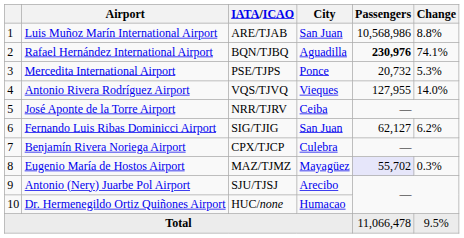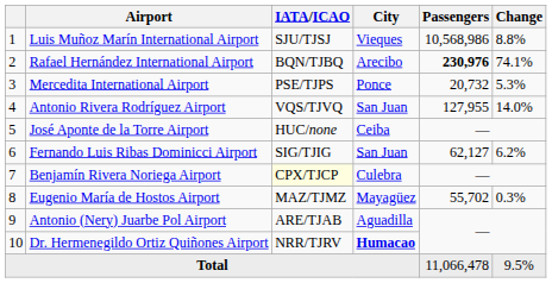 <table class="wikitable sortable">
 <tr>
 <th></th>
 <th>Airport</th>
 <th><a href='#'>IATA</a>/<a href='#'>ICAO</a></th>
 <th>City</th>
 <th>Passengers</th>
 <th>Change</th>
 </tr>
 <tr>
 <td>1</td>
 <td><a href='#'>Luis Muñoz Marín International Airport</a></td>
-<td>ARE/TJAB</td>
-<td><a href='#'>San Juan</a></td>
+<td>SJU/TJSJ</td>
+<td><a href='#'>Vieques</a></td>
 <td align="right">10,568,986</td>
 <td> 8.8%</td>
 </tr>
 <tr>
 <td>2</td>
 <td><a href='#'>Rafael Hernández International Airport</a></td>
 <td>BQN/TJBQ</td>
-<td><a href='#'>Aguadilla</a></td>
+<td><a href='#'>Arecibo</a></td>
 <td align="right"><strong>230,976</strong></td>
 <td> 74.1%</td>
 </tr>
 <tr>
 <td>3</td>
 <td><a href='#'>Mercedita International Airport</a></td>
 <td>PSE/TJPS</td>
 <td><a href='#'>Ponce</a></td>
 <td align="right">20,732</td>
 <td> 5.3%</td>
 </tr>
 <tr>
 <td>4</td>
 <td><a href='#'>Antonio Rivera Rodríguez Airport</a></td>
 <td>VQS/TJVQ</td>
-<td><a href='#'>Vieques</a></td>
+<td><a href='#'>San Juan</a></td>
 <td align="right">127,955</td>
 <td> 14.0%</td>
 </tr>
 <tr>
 <td>5</td>
 <td><a href='#'>José Aponte de la Torre Airport</a></td>
-<td>NRR/TJRV</td>
+<td>HUC/<em>none</em></td>
 <td><a href='#'>Ceiba</a></td>
 <td colspan="2" align="center">—</td>
 </tr>
 <tr>
 <td>6</td>
 <td><a href='#'>Fernando Luis Ribas Dominicci Airport</a></td>
 <td>SIG/TJIG</td>
 <td><a href='#'>San Juan</a></td>
 <td align="right">62,127</td>
 <td> 6.2%</td>
 </tr>
 <tr>
 <td>7</td>
 <td><a href='#'>Benjamín Rivera Noriega Airport</a></td>
-<td>CPX/TJCP</td>
+<td style="background: lightyellow;">CPX/TJCP</td>
 <td><a href='#'>Culebra</a></td>
 <td colspan="2" align="center">—</td>
 </tr>
 <tr>
 <td>8</td>
 <td><a href='#'>Eugenio María de Hostos Airport</a></td>
 <td>MAZ/TJMZ</td>
 <td><a href='#'>Mayagüez</a></td>
-<td align="right" style="background: lavender;">55,702</td>
+<td align="right">55,702</td>
 <td> 0.3%</td>
 </tr>
 <tr>
 <td>9</td>
 <td><a href='#'>Antonio (Nery) Juarbe Pol Airport</a></td>
-<td>SJU/TJSJ</td>
-<td><a href='#'>Arecibo</a></td>
+<td>ARE/TJAB</td>
+<td><a href='#'>Aguadilla</a></td>
 <td rowspan=2 colspan="2" align="center">—</td>
 </tr>
 <tr>
 <td>10</td>
 <td><a href='#'>Dr. Hermenegildo Ortiz Quiñones Airport</a></td>
-<td>HUC/<em>none</em></td>
-<td><a href='#'>Humacao</a></td>
+<td>NRR/TJRV</td>
+<td><strong><a href='#'>Humacao</a></strong></td>
 </tr>
 <tr style="background-color:#ececec;">
 <td colspan=4 align="center"><strong>Total</strong></td>
 <td align="right">11,066,478</td>
 <td align="center"> 9.5%</td>
 </tr>
 </table>
